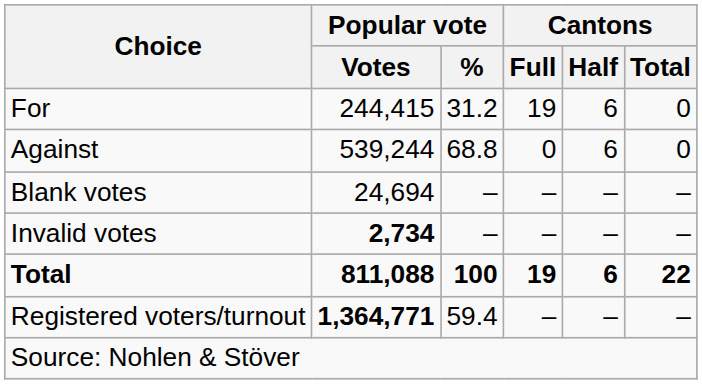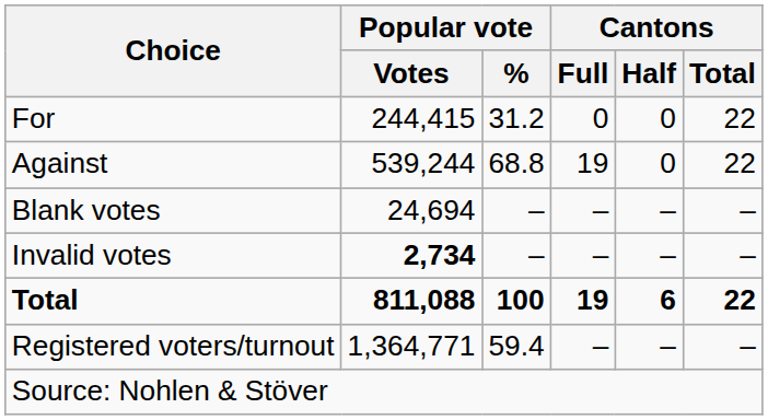 <table class=wikitable style=text-align:right>
 <tr>
 <th rowspan=2>Choice</th>
 <th colspan=2>Popular vote</th>
 <th colspan=3>Cantons</th>
 </tr>
 <tr>
 <th>Votes</th>
 <th>%</th>
 <th>Full</th>
 <th>Half</th>
 <th>Total</th>
 </tr>
 <tr>
 <td align=left>For</td>
 <td>244,415</td>
 <td>31.2</td>
-<td>19</td>
-<td>6</td>
 <td>0</td>
+<td>0</td>
+<td>22</td>
 </tr>
 <tr>
 <td align=left>Against</td>
 <td>539,244</td>
 <td>68.8</td>
+<td>19</td>
 <td>0</td>
-<td>6</td>
-<td>0</td>
+<td>22</td>
 </tr>
 <tr>
 <td align=left>Blank votes</td>
 <td>24,694</td>
 <td>–</td>
 <td>–</td>
 <td>–</td>
 <td>–</td>
 </tr>
 <tr>
 <td align=left>Invalid votes</td>
 <td><strong>2,734</strong></td>
 <td>–</td>
 <td>–</td>
 <td>–</td>
 <td>–</td>
 </tr>
 <tr>
 <td align=left><strong>Total</strong></td>
 <td><strong>811,088</strong></td>
 <td><strong>100</strong></td>
 <td><strong>19</strong></td>
 <td><strong>6</strong></td>
 <td><strong>22</strong></td>
 </tr>
 <tr>
 <td align=left>Registered voters/turnout</td>
-<td><strong>1,364,771</strong></td>
+<td>1,364,771</td>
 <td>59.4</td>
 <td>–</td>
 <td>–</td>
 <td>–</td>
 </tr>
 <tr>
 <td align=left colspan=6>Source: Nohlen & Stöver</td>
 </tr>
 </table>
